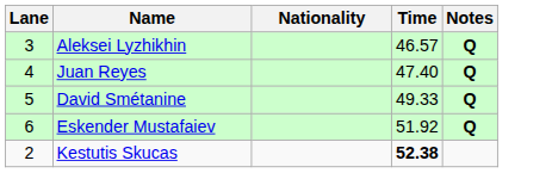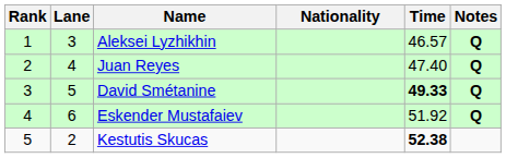 <table class="wikitable sortable" style="text-align:center">
 <tr>
+<th>Rank</th>
 <th>Lane</th>
 <th style="width:180px">Name</th>
 <th style="width:125px">Nationality</th>
 <th>Time</th>
 <th>Notes</th>
 </tr>
 <tr style="background:#cfc;">
+<td>1</td>
 <td>3</td>
 <td style="text-align:left;"><a href='#'>Aleksei Lyzhikhin</a></td>
 <td style="text-align:left;"></td>
 <td>46.57</td>
 <td><strong>Q</strong></td>
 </tr>
 <tr style="background:#cfc;">
+<td>2</td>
 <td>4</td>
 <td style="text-align:left;"><a href='#'>Juan Reyes</a></td>
 <td style="text-align:left;"></td>
 <td>47.40</td>
 <td><strong>Q</strong></td>
 </tr>
 <tr style="background:#cfc;">
+<td>3</td>
 <td>5</td>
 <td style="text-align:left;"><a href='#'>David Smétanine</a></td>
 <td style="text-align:left;"></td>
-<td>49.33</td>
+<td><strong>49.33</strong></td>
 <td><strong>Q</strong></td>
 </tr>
 <tr style="background:#cfc;">
+<td>4</td>
 <td>6</td>
 <td style="text-align:left;"><a href='#'>Eskender Mustafaiev</a></td>
 <td style="text-align:left;"></td>
 <td>51.92</td>
 <td><strong>Q</strong></td>
 </tr>
 <tr>
+<td>5</td>
 <td>2</td>
 <td style="text-align:left;"><a href='#'>Kestutis Skucas</a></td>
 <td style="text-align:left;"></td>
 <td><strong>52.38</strong></td>
 <td></td>
 </tr>
 </table>
